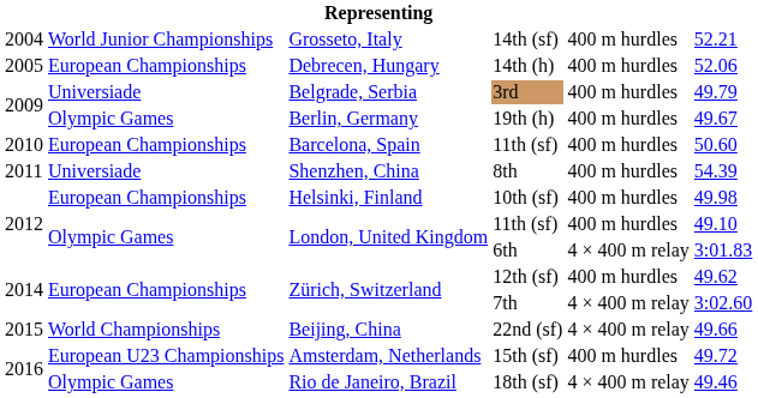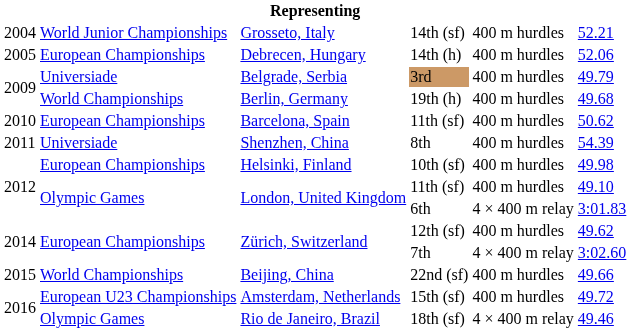 <table>
 <tr>
 <th colspan="6">Representing </th>
 </tr>
 <tr>
 <td>2004</td>
 <td><a href='#'>World Junior Championships</a></td>
 <td><a href='#'>Grosseto, Italy</a></td>
 <td>14th (sf)</td>
 <td>400 m hurdles</td>
 <td><a href='#'>52.21</a></td>
 </tr>
 <tr>
 <td>2005</td>
 <td><a href='#'>European Championships</a></td>
 <td><a href='#'>Debrecen, Hungary</a></td>
 <td>14th (h)</td>
 <td>400 m hurdles</td>
 <td><a href='#'>52.06</a></td>
 </tr>
 <tr>
 <td rowspan=2>2009</td>
 <td><a href='#'>Universiade</a></td>
 <td><a href='#'>Belgrade, Serbia</a></td>
 <td bgcolor=cc9966>3rd</td>
 <td>400 m hurdles</td>
 <td><a href='#'>49.79</a></td>
 </tr>
 <tr>
-<td><a href='#'>Olympic Games</a></td>
+<td><a href='#'>World Championships</a></td>
 <td><a href='#'>Berlin, Germany</a></td>
 <td>19th (h)</td>
 <td>400 m hurdles</td>
-<td><a href='#'>49.67</a></td>
+<td><a href='#'>49.68</a></td>
 </tr>
 <tr>
 <td>2010</td>
 <td><a href='#'>European Championships</a></td>
 <td><a href='#'>Barcelona, Spain</a></td>
 <td>11th (sf)</td>
 <td>400 m hurdles</td>
-<td><a href='#'>50.60</a></td>
+<td><a href='#'>50.62</a></td>
 </tr>
 <tr>
 <td>2011</td>
 <td><a href='#'>Universiade</a></td>
 <td><a href='#'>Shenzhen, China</a></td>
 <td>8th</td>
 <td>400 m hurdles</td>
 <td><a href='#'>54.39</a></td>
 </tr>
 <tr>
 <td rowspan=3>2012</td>
 <td><a href='#'>European Championships</a></td>
 <td><a href='#'>Helsinki, Finland</a></td>
 <td>10th (sf)</td>
 <td>400 m hurdles</td>
 <td><a href='#'>49.98</a></td>
 </tr>
 <tr>
 <td rowspan=2><a href='#'>Olympic Games</a></td>
 <td rowspan=2><a href='#'>London, United Kingdom</a></td>
 <td>11th (sf)</td>
 <td>400 m hurdles</td>
 <td><a href='#'>49.10</a></td>
 </tr>
 <tr>
 <td>6th</td>
 <td>4 × 400 m relay</td>
 <td><a href='#'>3:01.83</a></td>
 </tr>
 <tr>
 <td rowspan=2>2014</td>
 <td rowspan=2><a href='#'>European Championships</a></td>
 <td rowspan=2><a href='#'>Zürich, Switzerland</a></td>
 <td>12th (sf)</td>
 <td>400 m hurdles</td>
 <td><a href='#'>49.62</a></td>
 </tr>
 <tr>
 <td>7th</td>
 <td>4 × 400 m relay</td>
 <td><a href='#'>3:02.60</a></td>
 </tr>
 <tr>
 <td>2015</td>
 <td><a href='#'>World Championships</a></td>
 <td><a href='#'>Beijing, China</a></td>
 <td>22nd (sf)</td>
-<td>4 × 400 m relay</td>
+<td>400 m hurdles</td>
 <td><a href='#'>49.66</a></td>
 </tr>
 <tr>
 <td rowspan=2>2016</td>
 <td><a href='#'>European U23 Championships</a></td>
 <td><a href='#'>Amsterdam, Netherlands</a></td>
 <td>15th (sf)</td>
 <td>400 m hurdles</td>
 <td><a href='#'>49.72</a></td>
 </tr>
 <tr>
 <td><a href='#'>Olympic Games</a></td>
 <td><a href='#'>Rio de Janeiro, Brazil</a></td>
 <td>18th (sf)</td>
 <td>4 × 400 m relay</td>
 <td><a href='#'>49.46</a></td>
 </tr>
 </table>
